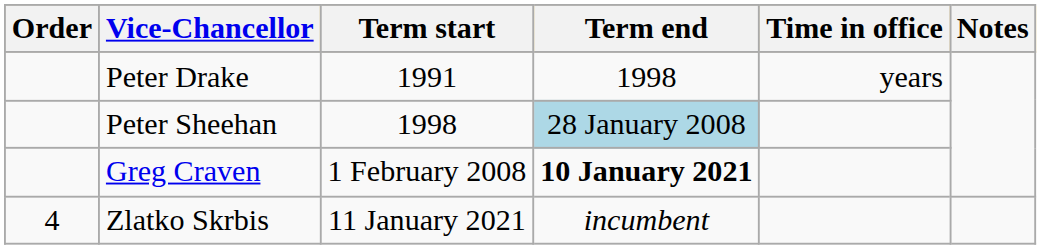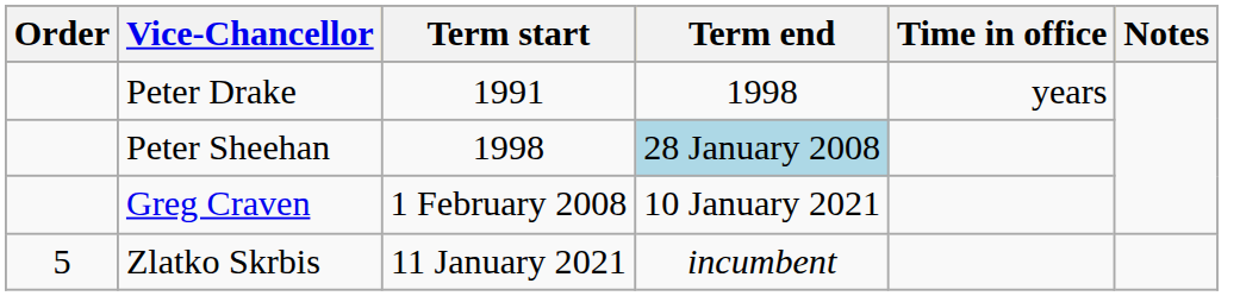 <table class="wikitable sortable">
 <tr style="background:#fc3;">
 <th>Order</th>
 <th><a href='#'>Vice-Chancellor</a></th>
 <th>Term start</th>
 <th>Term end</th>
 <th>Time in office</th>
 <th>Notes</th>
 </tr>
 <tr>
 <td align=center></td>
 <td>Peter Drake</td>
 <td align=center>1991</td>
 <td align=center>1998</td>
 <td align=right> years</td>
 <td rowspan=3></td>
 </tr>
 <tr>
 <td align=center></td>
 <td>Peter Sheehan </td>
 <td align=center>1998</td>
 <td align=center style="background: lightblue;">28 January 2008</td>
 <td align=right></td>
 </tr>
 <tr>
 <td align=center></td>
 <td><a href='#'>Greg Craven</a></td>
 <td align=center>1 February 2008</td>
-<td align=center><strong>10 January 2021</strong></td>
+<td align=center>10 January 2021</td>
 <td align="right"></td>
 </tr>
 <tr>
-<td align=center>4</td>
+<td align=center>5</td>
 <td>Zlatko Skrbis</td>
 <td align=center>11 January 2021</td>
 <td align=center><em>incumbent</em></td>
 <td align="right"></td>
 <td></td>
 </tr>
 </table>
